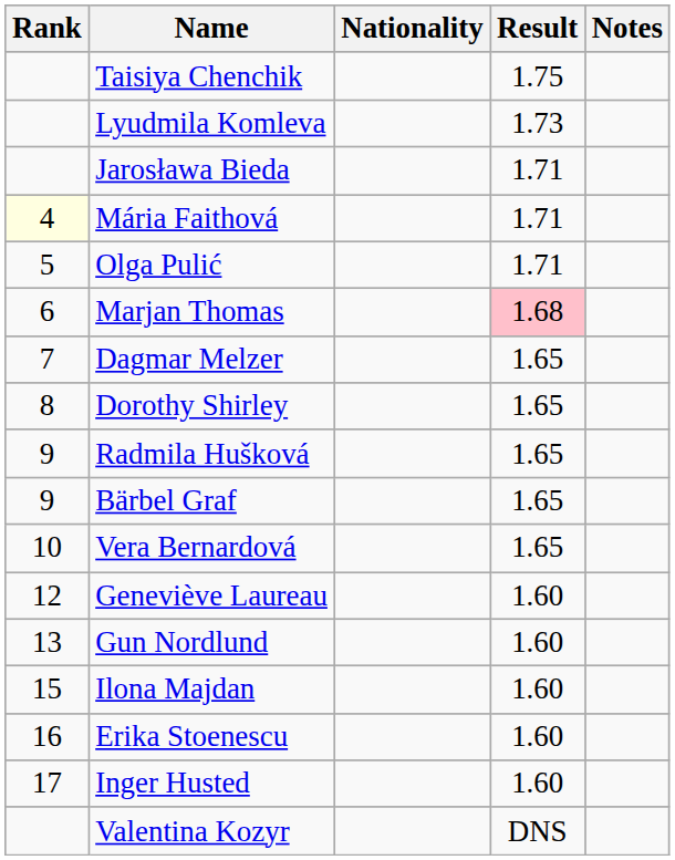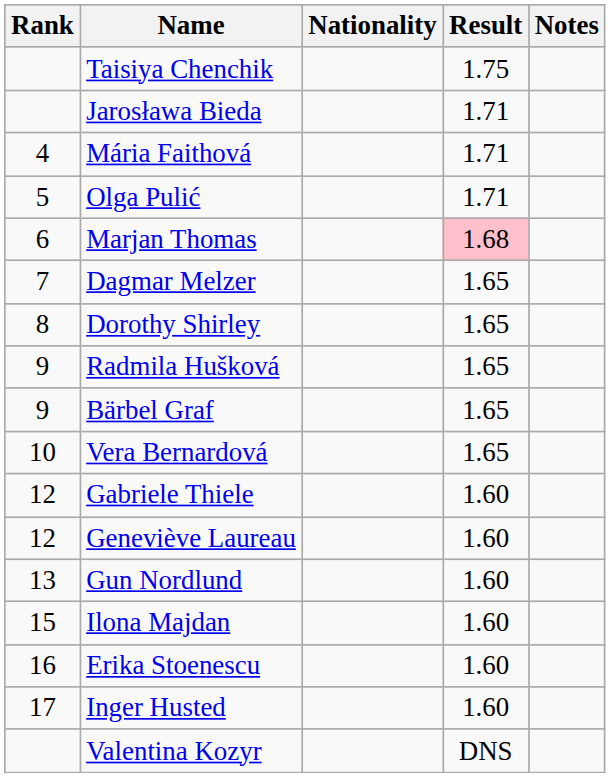 <table class="wikitable sortable" style="text-align:center">
 <tr>
 <th>Rank</th>
 <th>Name</th>
 <th>Nationality</th>
 <th>Result</th>
 <th>Notes</th>
 </tr>
 <tr>
 <td></td>
 <td align=left><a href='#'>Taisiya Chenchik</a></td>
 <td align=left></td>
 <td>1.75</td>
 <td></td>
 </tr>
 <tr>
 <td></td>
-<td align=left><a href='#'>Lyudmila Komleva</a></td>
-<td align=left></td>
-<td>1.73</td>
-<td></td>
-</tr>
-<tr>
-<td></td>
 <td align=left><a href='#'>Jarosława Bieda</a></td>
 <td align=left></td>
 <td>1.71</td>
 <td></td>
 </tr>
 <tr>
-<td style="background: lightyellow;">4</td>
+<td>4</td>
 <td align=left><a href='#'>Mária Faithová</a></td>
 <td align=left></td>
 <td>1.71</td>
 <td></td>
 </tr>
 <tr>
 <td>5</td>
 <td align=left><a href='#'>Olga Pulić</a></td>
 <td align=left></td>
 <td>1.71</td>
 <td></td>
 </tr>
 <tr>
 <td>6</td>
 <td align=left><a href='#'>Marjan Thomas</a></td>
 <td align=left></td>
 <td style="background: pink;">1.68</td>
 <td></td>
 </tr>
 <tr>
 <td>7</td>
 <td align=left><a href='#'>Dagmar Melzer</a></td>
 <td align=left></td>
 <td>1.65</td>
 <td></td>
 </tr>
 <tr>
 <td>8</td>
 <td align=left><a href='#'>Dorothy Shirley</a></td>
 <td align=left></td>
 <td>1.65</td>
 <td></td>
 </tr>
 <tr>
 <td>9</td>
 <td align=left><a href='#'>Radmila Hušková</a></td>
 <td align=left></td>
 <td>1.65</td>
 <td></td>
 </tr>
 <tr>
 <td>9</td>
 <td align=left><a href='#'>Bärbel Graf</a></td>
 <td align=left></td>
 <td>1.65</td>
 <td></td>
 </tr>
 <tr>
 <td>10</td>
 <td align=left><a href='#'>Vera Bernardová</a></td>
 <td align=left></td>
 <td>1.65</td>
 <td></td>
 </tr>
 <tr>
 <td>12</td>
+<td align=left><a href='#'>Gabriele Thiele</a></td>
+<td align=left></td>
+<td>1.60</td>
+<td></td>
+</tr>
+<tr>
+<td>12</td>
 <td align=left><a href='#'>Geneviève Laureau</a></td>
 <td align=left></td>
 <td>1.60</td>
 <td></td>
 </tr>
 <tr>
 <td>13</td>
 <td align=left><a href='#'>Gun Nordlund</a></td>
 <td align=left></td>
 <td>1.60</td>
 <td></td>
 </tr>
 <tr>
 <td>15</td>
 <td align=left><a href='#'>Ilona Majdan</a></td>
 <td align=left></td>
 <td>1.60</td>
 <td></td>
 </tr>
 <tr>
 <td>16</td>
 <td align=left><a href='#'>Erika Stoenescu</a></td>
 <td align=left></td>
 <td>1.60</td>
 <td></td>
 </tr>
 <tr>
 <td>17</td>
 <td align=left><a href='#'>Inger Husted</a></td>
 <td align=left></td>
 <td>1.60</td>
 <td></td>
 </tr>
 <tr>
 <td></td>
 <td align=left><a href='#'>Valentina Kozyr</a></td>
 <td align=left></td>
 <td>DNS</td>
 <td></td>
 </tr>
 </table>
